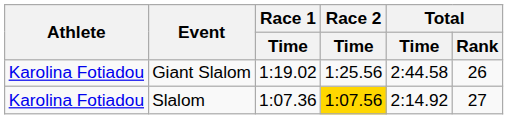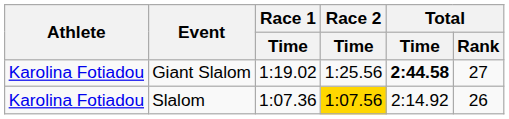 <table class="wikitable" style="font-size:90%">
 <tr>
 <th rowspan="2">Athlete</th>
 <th rowspan="2">Event</th>
 <th>Race 1</th>
 <th>Race 2</th>
 <th colspan="2">Total</th>
 </tr>
 <tr>
 <th>Time</th>
 <th>Time</th>
 <th>Time</th>
 <th>Rank</th>
 </tr>
 <tr>
 <td><a href='#'>Karolina Fotiadou</a></td>
 <td>Giant Slalom</td>
 <td align="center">1:19.02</td>
 <td align="center">1:25.56</td>
-<td align="center">2:44.58</td>
-<td align="center">26</td>
+<td align="center"><strong>2:44.58</strong></td>
+<td align="center">27</td>
 </tr>
 <tr>
 <td><a href='#'>Karolina Fotiadou</a></td>
 <td>Slalom</td>
 <td align="center">1:07.36</td>
 <td align="center" style="background: gold;">1:07.56</td>
 <td align="center">2:14.92</td>
-<td align="center">27</td>
+<td align="center">26</td>
 </tr>
 </table>
